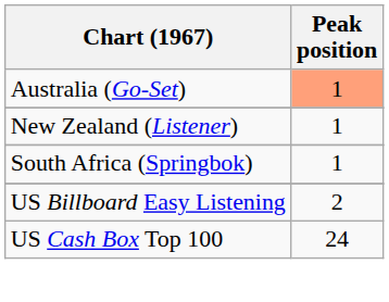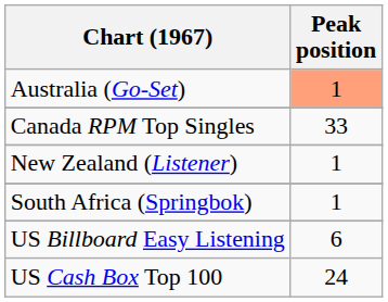 <table class="wikitable sortable">
 <tr>
 <th>Chart (1967)</th>
 <th>Peak<br>position</th>
 </tr>
 <tr>
 <td>Australia (<em><a href='#'>Go-Set</a></em>)</td>
 <td style="background: lightsalmon; text-align:center;">1</td>
 </tr>
 <tr>
 </tr>
 <tr>
 </tr>
 <tr>
+</tr>
+<tr>
+<td>Canada <em>RPM</em> Top Singles</td>
+<td style="text-align:center;">33</td>
 </tr>
 <tr>
 </tr>
 <tr>
 </tr>
 <tr>
 </tr>
 <tr>
 </tr>
 <tr>
 <td>New Zealand (<em><a href='#'>Listener</a></em>)</td>
 <td style="text-align:center;">1</td>
 </tr>
 <tr>
 </tr>
 <tr>
 <td>South Africa (<a href='#'>Springbok</a>)</td>
 <td style="text-align:center;">1</td>
 </tr>
 <tr>
 </tr>
 <tr>
 </tr>
 <tr>
 </tr>
 <tr>
 <td>US <em>Billboard</em> <a href='#'>Easy Listening</a></td>
-<td style="text-align:center;">2</td>
+<td style="text-align:center;">6</td>
 </tr>
 <tr>
 <td>US <em><a href='#'>Cash Box</a></em> Top 100</td>
 <td style="text-align:center;">24</td>
 </tr>
 </table>
